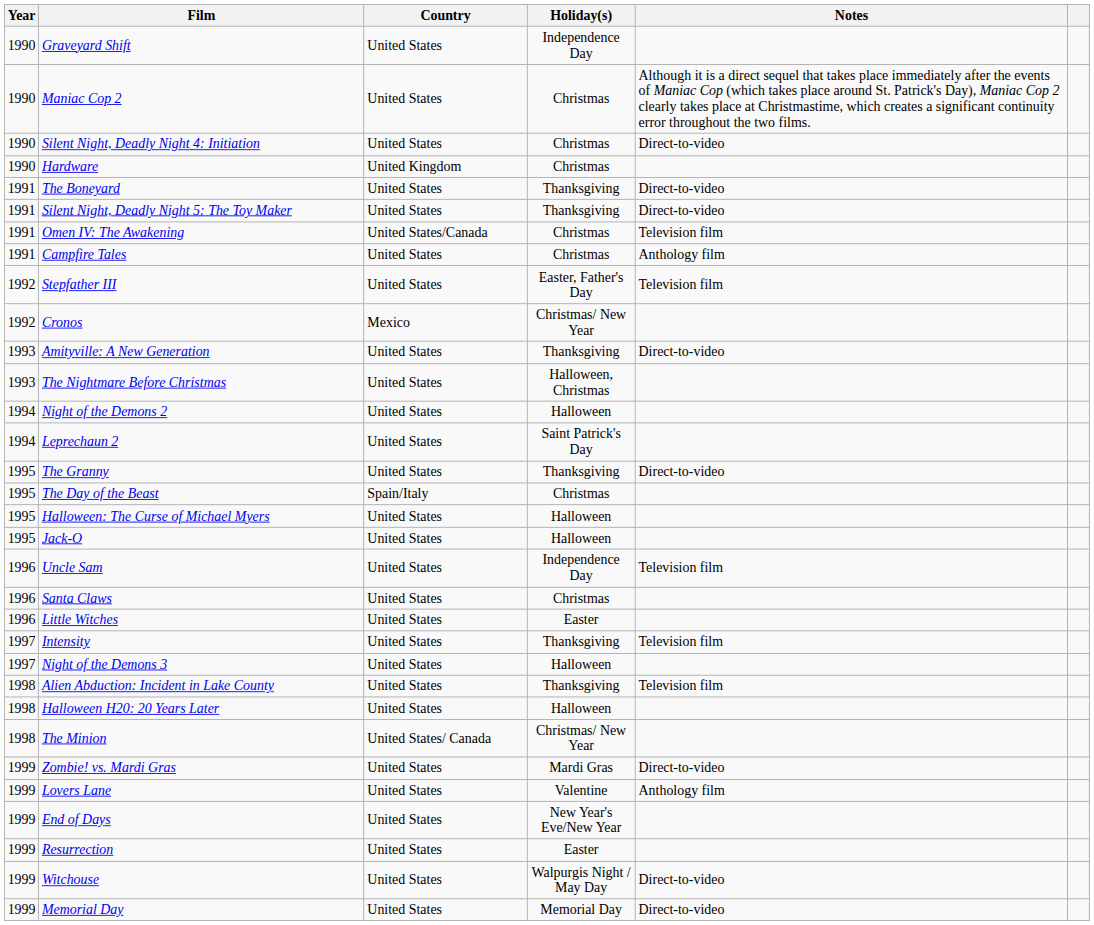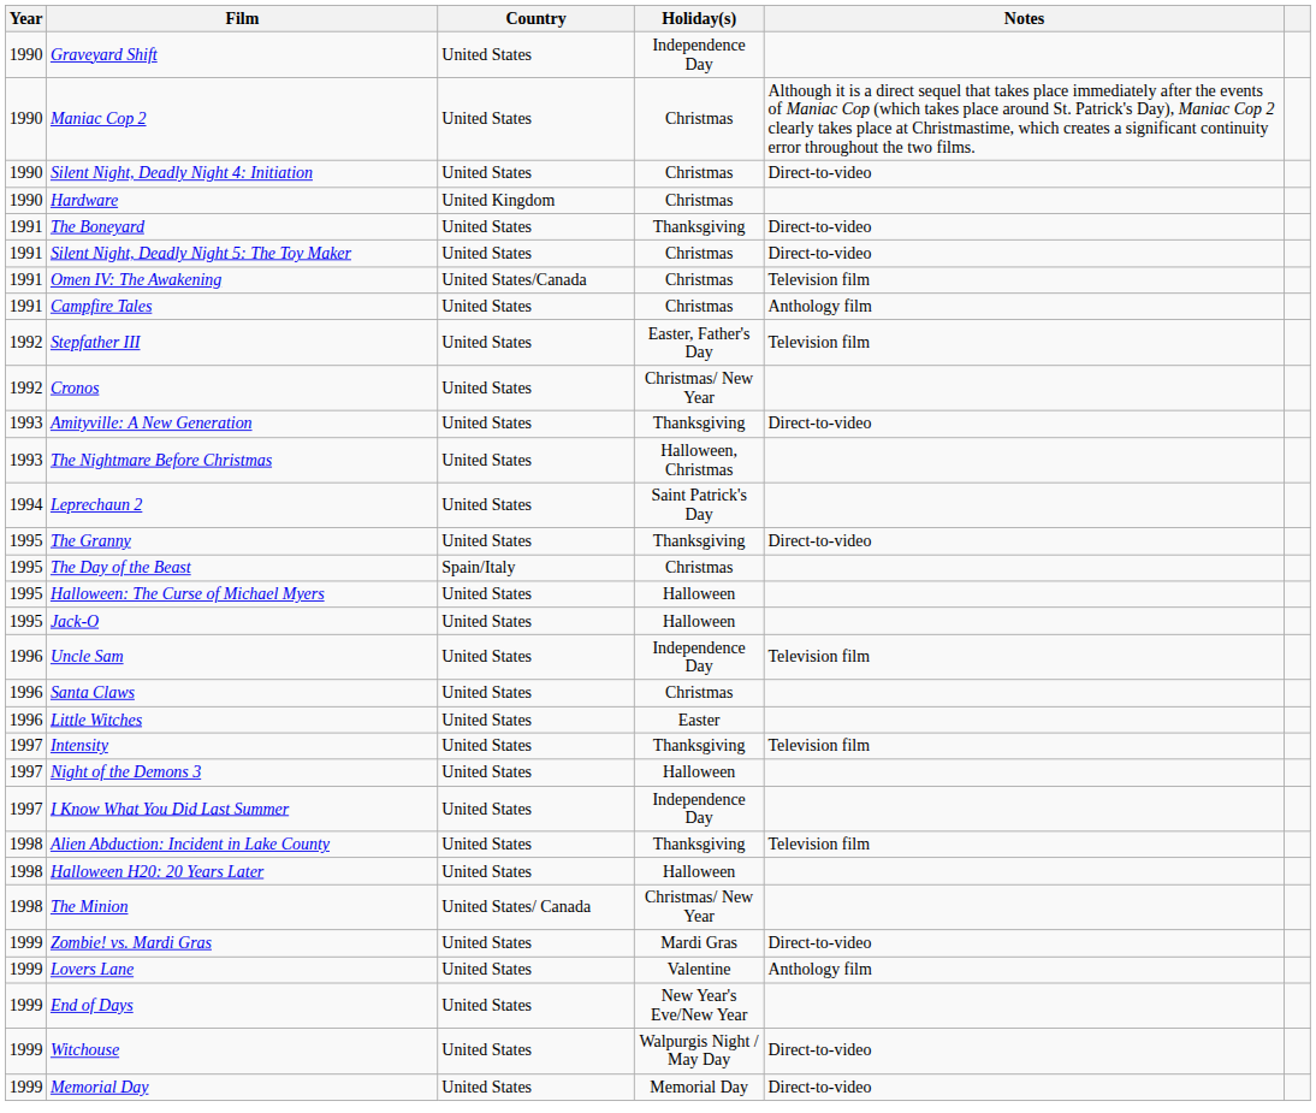 <table class="wikitable plainrowheaders sortable">
 <tr>
 <th style=width:3%>Year</th>
 <th style=width:30%>Film</th>
 <th style=width:15%>Country</th>
 <th style=width:10%>Holiday(s)</th>
 <th>Notes</th>
 <th style=width:2%></th>
 </tr>
 <tr>
 <td>1990</td>
 <td><em><a href='#'>Graveyard Shift</a></em></td>
 <td>United States</td>
 <td align=center>Independence Day</td>
 <td></td>
 <td align=center></td>
 </tr>
 <tr>
 <td>1990</td>
 <td><em><a href='#'>Maniac Cop 2</a></em></td>
 <td>United States</td>
 <td align=center>Christmas</td>
 <td>Although it is a direct sequel that takes place immediately after the events of <em>Maniac Cop</em> (which takes place around St. Patrick's Day), <em>Maniac Cop 2</em> clearly takes place at Christmastime, which creates a significant continuity error throughout the two films.</td>
 <td align=center></td>
 </tr>
 <tr>
 <td>1990</td>
 <td><em><a href='#'>Silent Night, Deadly Night 4: Initiation</a></em></td>
 <td>United States</td>
 <td align=center>Christmas</td>
 <td>Direct-to-video</td>
 <td align=center></td>
 </tr>
 <tr>
 <td>1990</td>
 <td><em><a href='#'>Hardware</a></em></td>
 <td>United Kingdom</td>
 <td align=center>Christmas</td>
 <td></td>
 <td align=center></td>
 </tr>
 <tr>
 <td>1991</td>
 <td><em><a href='#'>The Boneyard</a></em></td>
 <td>United States</td>
 <td align=center>Thanksgiving</td>
 <td>Direct-to-video</td>
 <td align=center></td>
 </tr>
 <tr>
 <td>1991</td>
 <td><em><a href='#'>Silent Night, Deadly Night 5: The Toy Maker</a></em></td>
 <td>United States</td>
-<td align=center>Thanksgiving</td>
+<td align=center>Christmas</td>
 <td>Direct-to-video</td>
 <td align=center></td>
 </tr>
 <tr>
 <td>1991</td>
 <td><em><a href='#'>Omen IV: The Awakening</a></em></td>
 <td>United States/Canada</td>
 <td align=center>Christmas</td>
 <td>Television film</td>
 <td align=center></td>
 </tr>
 <tr>
 <td>1991</td>
 <td><em><a href='#'>Campfire Tales</a></em></td>
 <td>United States</td>
 <td align=center>Christmas</td>
 <td>Anthology film</td>
 <td align=center></td>
 </tr>
 <tr>
 <td>1992</td>
 <td><em><a href='#'>Stepfather III</a></em></td>
 <td>United States</td>
 <td align=center>Easter, Father's Day</td>
 <td>Television film</td>
 <td align=center></td>
 </tr>
 <tr>
 <td>1992</td>
 <td><em><a href='#'>Cronos</a></em></td>
-<td>Mexico</td>
+<td>United States</td>
 <td align=center>Christmas/ New Year</td>
 <td></td>
 <td align=center></td>
 </tr>
 <tr>
 <td>1993</td>
 <td><em><a href='#'>Amityville: A New Generation</a></em></td>
 <td>United States</td>
 <td align=center>Thanksgiving</td>
 <td>Direct-to-video</td>
 <td align=center></td>
 </tr>
 <tr>
 <td>1993</td>
 <td><em><a href='#'>The Nightmare Before Christmas</a></em></td>
 <td>United States</td>
 <td align=center>Halloween, Christmas</td>
-<td></td>
-<td align=center></td>
-</tr>
-<tr>
-<td>1994</td>
-<td><em><a href='#'>Night of the Demons 2</a></em></td>
-<td>United States</td>
-<td align=center>Halloween</td>
 <td></td>
 <td align=center></td>
 </tr>
 <tr>
 <td>1994</td>
 <td><em><a href='#'>Leprechaun 2</a></em></td>
 <td>United States</td>
 <td align=center>Saint Patrick's Day</td>
 <td></td>
 <td align=center></td>
 </tr>
 <tr>
 <td>1995</td>
 <td><em><a href='#'>The Granny</a></em></td>
 <td>United States</td>
 <td align=center>Thanksgiving</td>
 <td>Direct-to-video</td>
 <td align=center></td>
 </tr>
 <tr>
 <td>1995</td>
 <td><em><a href='#'>The Day of the Beast</a></em></td>
 <td>Spain/Italy</td>
 <td align=center>Christmas</td>
 <td></td>
 <td align=center></td>
 </tr>
 <tr>
 <td>1995</td>
 <td><em><a href='#'>Halloween: The Curse of Michael Myers</a></em></td>
 <td>United States</td>
 <td align=center>Halloween</td>
 <td></td>
 <td align=center></td>
 </tr>
 <tr>
 <td>1995</td>
 <td><em><a href='#'>Jack-O</a></em></td>
 <td>United States</td>
 <td align=center>Halloween</td>
 <td></td>
 <td align=center></td>
 </tr>
 <tr>
 <td>1996</td>
 <td><em><a href='#'>Uncle Sam</a></em></td>
 <td>United States</td>
 <td align=center>Independence Day</td>
 <td>Television film</td>
 <td align=center></td>
 </tr>
 <tr>
 <td>1996</td>
 <td><em><a href='#'>Santa Claws</a></em></td>
 <td>United States</td>
 <td align=center>Christmas</td>
 <td></td>
 <td align=center></td>
 </tr>
 <tr>
 <td>1996</td>
 <td><em><a href='#'>Little Witches</a></em></td>
 <td>United States</td>
 <td align=center>Easter</td>
 <td></td>
 <td align=center></td>
 </tr>
 <tr>
 <td>1997</td>
 <td><em><a href='#'>Intensity</a></em></td>
 <td>United States</td>
 <td align=center>Thanksgiving</td>
 <td>Television film</td>
 <td align=center></td>
 </tr>
 <tr>
 <td>1997</td>
 <td><em><a href='#'>Night of the Demons 3</a></em></td>
 <td>United States</td>
 <td align=center>Halloween</td>
 <td></td>
 <td align=center></td>
 </tr>
 <tr>
+<td>1997</td>
+<td><em><a href='#'>I Know What You Did Last Summer</a></em></td>
+<td>United States</td>
+<td align=center>Independence Day</td>
+<td></td>
+<td align=center></td>
+</tr>
+<tr>
 <td>1998</td>
 <td><em><a href='#'>Alien Abduction: Incident in Lake County</a></em></td>
 <td>United States</td>
 <td align=center>Thanksgiving</td>
 <td>Television film</td>
 <td align=center></td>
 </tr>
 <tr>
 <td>1998</td>
 <td><em><a href='#'>Halloween H20: 20 Years Later</a></em></td>
 <td>United States</td>
 <td align=center>Halloween</td>
 <td></td>
 <td align=center></td>
 </tr>
 <tr>
 <td>1998</td>
 <td><em><a href='#'>The Minion</a></em></td>
 <td>United States/ Canada</td>
 <td align=center>Christmas/ New Year</td>
 <td></td>
 <td align=center></td>
 </tr>
 <tr>
 <td>1999</td>
 <td><em><a href='#'>Zombie! vs. Mardi Gras</a></em></td>
 <td>United States</td>
 <td align=center>Mardi Gras</td>
 <td>Direct-to-video</td>
 <td align=center></td>
 </tr>
 <tr>
 <td>1999</td>
 <td><em><a href='#'>Lovers Lane</a></em></td>
 <td>United States</td>
 <td align=center>Valentine</td>
 <td>Anthology film</td>
 <td align=center></td>
 </tr>
 <tr>
 <td>1999</td>
 <td><em><a href='#'>End of Days</a></em></td>
 <td>United States</td>
 <td align=center>New Year's Eve/New Year</td>
 <td></td>
 <td align=center></td>
 </tr>
 <tr>
 <td>1999</td>
-<td><em><a href='#'>Resurrection</a></em></td>
-<td>United States</td>
-<td align=center>Easter</td>
-<td></td>
-<td align=center></td>
-</tr>
-<tr>
-<td>1999</td>
 <td><em><a href='#'>Witchouse</a></em></td>
 <td>United States</td>
 <td align=center>Walpurgis Night / May Day</td>
 <td>Direct-to-video</td>
 <td align=center></td>
 </tr>
 <tr>
 <td>1999</td>
 <td><em><a href='#'>Memorial Day</a></em></td>
 <td>United States</td>
 <td align=center>Memorial Day</td>
 <td>Direct-to-video</td>
 <td></td>
 </tr>
 </table>
